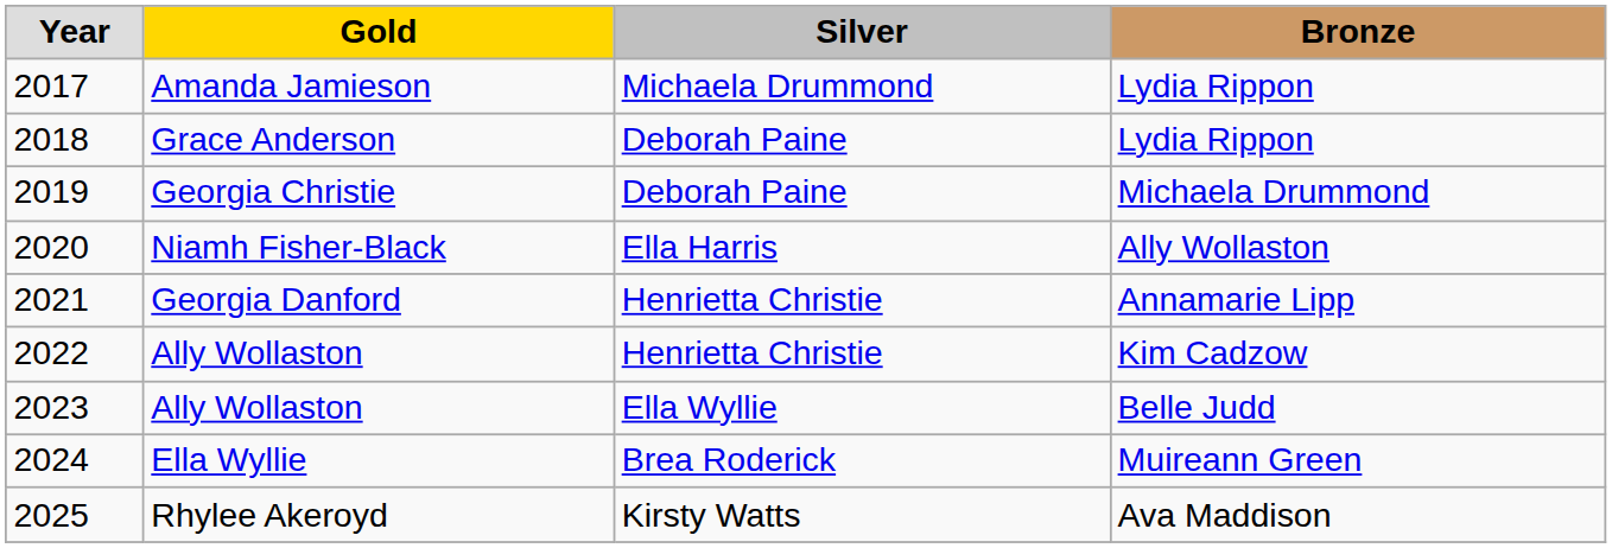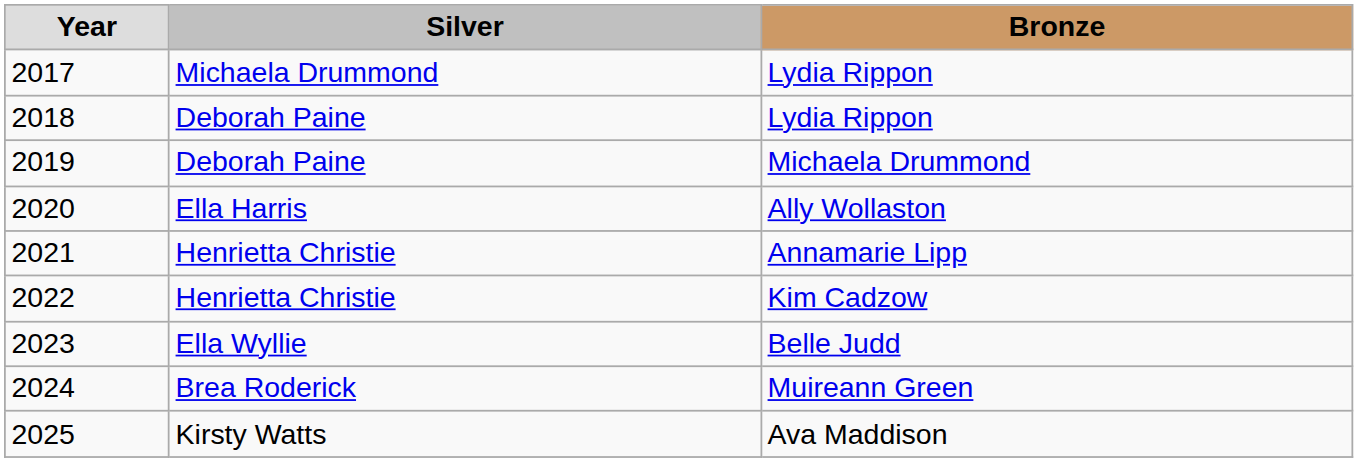 <table class="wikitable" style="width: 60%; text-align:left;">
 <tr>
 <td style="background:#DDDDDD; font-weight:bold; text-align:center;">Year</td>
-<td style="background:gold; font-weight:bold; text-align:center;">Gold</td>
 <td style="background:silver; font-weight:bold; text-align:center;">Silver</td>
 <td style="background:#cc9966; font-weight:bold; text-align:center;">Bronze</td>
 </tr>
 <tr>
 <td>2017</td>
-<td><a href='#'>Amanda Jamieson</a></td>
 <td><a href='#'>Michaela Drummond</a></td>
 <td><a href='#'>Lydia Rippon</a></td>
 </tr>
 <tr>
 <td>2018</td>
-<td><a href='#'>Grace Anderson</a></td>
 <td><a href='#'>Deborah Paine</a></td>
 <td><a href='#'>Lydia Rippon</a></td>
 </tr>
 <tr>
 <td>2019</td>
-<td><a href='#'>Georgia Christie</a></td>
 <td><a href='#'>Deborah Paine</a></td>
 <td><a href='#'>Michaela Drummond</a></td>
 </tr>
 <tr>
 <td>2020</td>
-<td><a href='#'>Niamh Fisher-Black</a></td>
 <td><a href='#'>Ella Harris</a></td>
 <td><a href='#'>Ally Wollaston</a></td>
 </tr>
 <tr>
 <td>2021</td>
-<td><a href='#'>Georgia Danford</a></td>
 <td><a href='#'>Henrietta Christie</a></td>
 <td><a href='#'>Annamarie Lipp</a></td>
 </tr>
 <tr>
 <td>2022</td>
-<td><a href='#'>Ally Wollaston</a></td>
 <td><a href='#'>Henrietta Christie</a></td>
 <td><a href='#'>Kim Cadzow</a></td>
 </tr>
 <tr>
 <td>2023</td>
-<td><a href='#'>Ally Wollaston</a></td>
 <td><a href='#'>Ella Wyllie</a></td>
 <td><a href='#'>Belle Judd</a></td>
 </tr>
 <tr>
 <td>2024</td>
-<td><a href='#'>Ella Wyllie</a></td>
 <td><a href='#'>Brea Roderick</a></td>
 <td><a href='#'>Muireann Green</a></td>
 </tr>
 <tr>
 <td>2025</td>
-<td>Rhylee Akeroyd</td>
 <td>Kirsty Watts</td>
 <td>Ava Maddison</td>
 </tr>
 </table>
